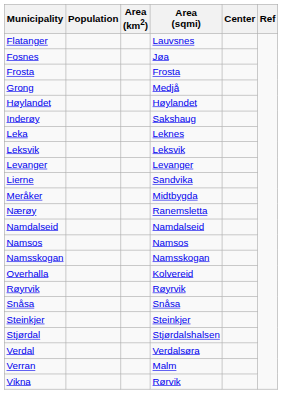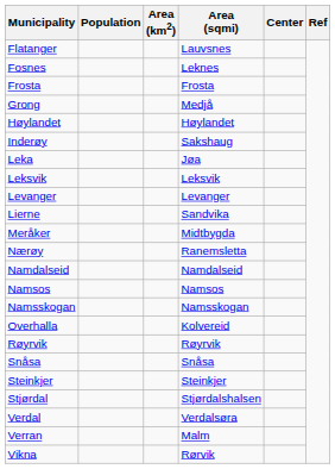 <table class="wikitable sortable">
 <tr>
 <th>Municipality</th>
 <th>Population</th>
 <th>Area<br>(km<sup>2</sup>)</th>
 <th>Area<br>(sqmi)</th>
 <th>Center</th>
 <th class=unsortable>Ref</th>
 </tr>
 <tr>
 <td><a href='#'>Flatanger</a></td>
 <td align=right></td>
 <td></td>
 <td><a href='#'>Lauvsnes</a></td>
 <td align=center></td>
 </tr>
 <tr>
 <td><a href='#'>Fosnes</a></td>
 <td align=right></td>
 <td></td>
-<td><a href='#'>Jøa</a></td>
+<td><a href='#'>Leknes</a></td>
 <td align=center></td>
 </tr>
 <tr>
 <td><a href='#'>Frosta</a></td>
 <td align=right></td>
 <td></td>
 <td><a href='#'>Frosta</a></td>
 <td align=center></td>
 </tr>
 <tr>
 <td><a href='#'>Grong</a></td>
 <td align=right></td>
 <td></td>
 <td><a href='#'>Medjå</a></td>
 <td align=center></td>
 </tr>
 <tr>
 <td><a href='#'>Høylandet</a></td>
 <td align=right></td>
 <td></td>
 <td><a href='#'>Høylandet</a></td>
 <td align=center></td>
 </tr>
 <tr>
 <td><a href='#'>Inderøy</a></td>
 <td align=right></td>
 <td></td>
 <td><a href='#'>Sakshaug</a></td>
 <td align=center></td>
 </tr>
 <tr>
 <td><a href='#'>Leka</a></td>
 <td align=right></td>
 <td></td>
-<td><a href='#'>Leknes</a></td>
+<td><a href='#'>Jøa</a></td>
 <td align=center></td>
 </tr>
 <tr>
 <td><a href='#'>Leksvik</a></td>
 <td align=right></td>
 <td></td>
 <td><a href='#'>Leksvik</a></td>
 <td align=center></td>
 </tr>
 <tr>
 <td><a href='#'>Levanger</a></td>
 <td align=right></td>
 <td></td>
 <td><a href='#'>Levanger</a></td>
 <td align=center></td>
 </tr>
 <tr>
 <td><a href='#'>Lierne</a></td>
 <td align=right></td>
 <td></td>
 <td><a href='#'>Sandvika</a></td>
 <td align=center></td>
 </tr>
 <tr>
 <td><a href='#'>Meråker</a></td>
 <td align=right></td>
 <td></td>
 <td><a href='#'>Midtbygda</a></td>
 <td align=center></td>
 </tr>
 <tr>
 <td><a href='#'>Nærøy</a></td>
 <td align=right></td>
 <td></td>
 <td><a href='#'>Ranemsletta</a></td>
 <td align=center></td>
 </tr>
 <tr>
 <td><a href='#'>Namdalseid</a></td>
 <td align=right></td>
 <td></td>
 <td><a href='#'>Namdalseid</a></td>
 <td align=center></td>
 </tr>
 <tr>
 <td><a href='#'>Namsos</a></td>
 <td align=right></td>
 <td></td>
 <td><a href='#'>Namsos</a></td>
 <td align=center></td>
 </tr>
 <tr>
 <td><a href='#'>Namsskogan</a></td>
 <td align=right></td>
 <td></td>
 <td><a href='#'>Namsskogan</a></td>
 <td align=center></td>
 </tr>
 <tr>
 <td><a href='#'>Overhalla</a></td>
 <td align=right></td>
 <td></td>
 <td><a href='#'>Kolvereid</a></td>
 <td align=center></td>
 </tr>
 <tr>
 <td><a href='#'>Røyrvik</a></td>
 <td align=right></td>
 <td></td>
 <td><a href='#'>Røyrvik</a></td>
 <td align=center></td>
 </tr>
 <tr>
 <td><a href='#'>Snåsa</a></td>
 <td align=right></td>
 <td></td>
 <td><a href='#'>Snåsa</a></td>
 <td align=center></td>
 </tr>
 <tr>
 <td><a href='#'>Steinkjer</a></td>
 <td align=right></td>
 <td></td>
 <td><a href='#'>Steinkjer</a></td>
 <td align=center></td>
 </tr>
 <tr>
 <td><a href='#'>Stjørdal</a></td>
 <td align=right></td>
 <td></td>
 <td><a href='#'>Stjørdalshalsen</a></td>
 <td align=center></td>
 </tr>
 <tr>
 <td><a href='#'>Verdal</a></td>
 <td align=right></td>
 <td></td>
 <td><a href='#'>Verdalsøra</a></td>
 <td align=center></td>
 </tr>
 <tr>
 <td><a href='#'>Verran</a></td>
 <td align=right></td>
 <td></td>
 <td><a href='#'>Malm</a></td>
 <td align=center></td>
 </tr>
 <tr>
 <td><a href='#'>Vikna</a></td>
 <td align=right></td>
 <td></td>
 <td><a href='#'>Rørvik</a></td>
 <td align=center></td>
 </tr>
 </table>
